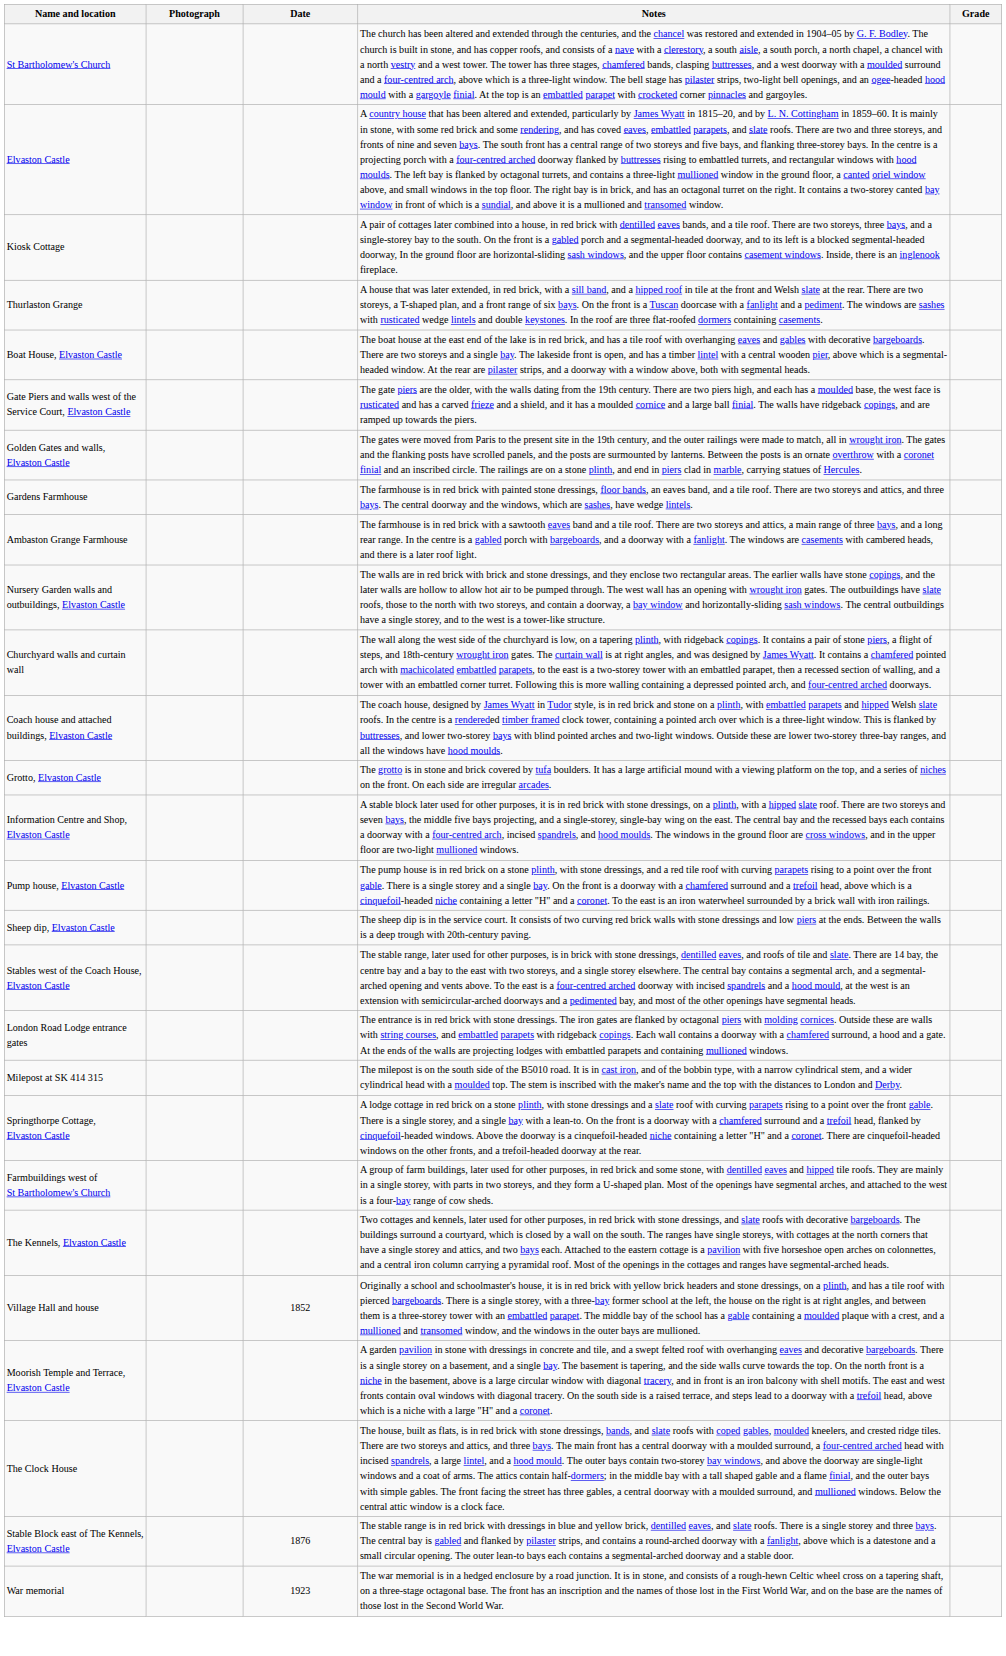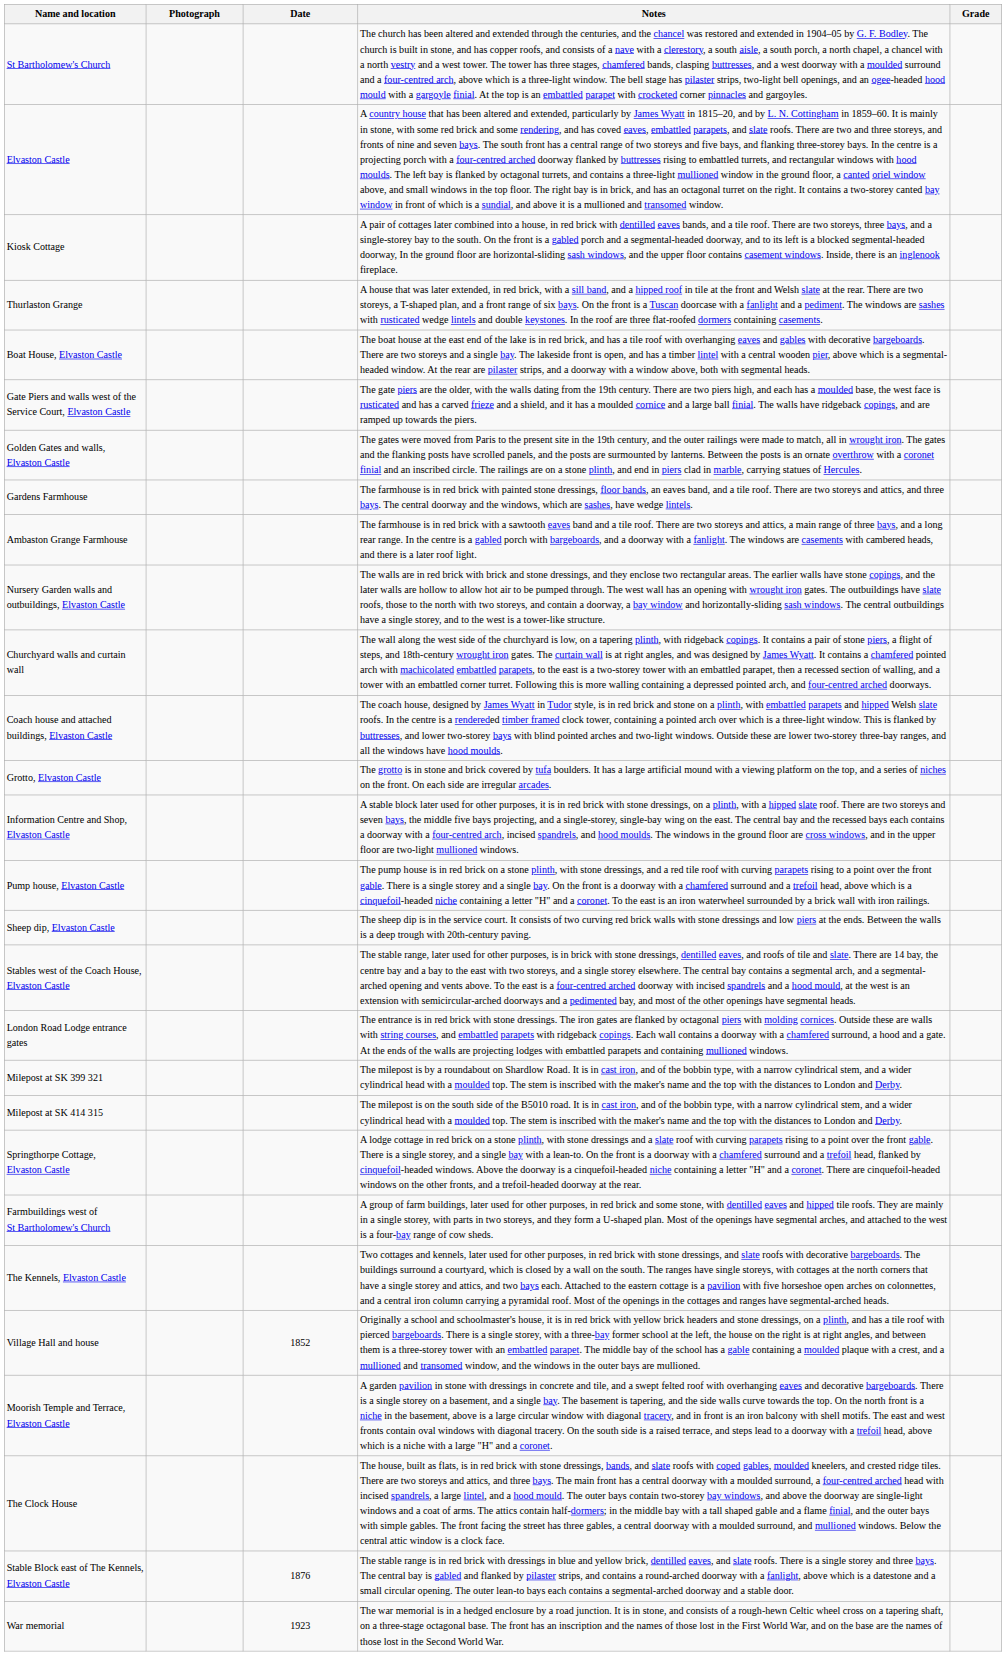 <table class="wikitable sortable plainrowheaders" style="width:100%; border:0; text-align:left; line-height:150%;">
 <tr>
 <th scope="col"  style="width:150px">Name and location</th>
 <th scope="col"  style="width:100px" class="unsortable">Photograph</th>
 <th scope="col"  style="width:120px">Date</th>
 <th scope="col"  style="width:650px" class="unsortable">Notes</th>
 <th scope="col"  style="width:50px">Grade</th>
 </tr>
 <tr>
 <td><a href='#'>St Bartholomew's Church</a><br><small></small></td>
 <td></td>
 <td align="center"></td>
 <td>The church has been altered and extended through the centuries, and the <a href='#'>chancel</a> was restored and extended in 1904–05 by <a href='#'>G. F. Bodley</a>.  The church is built in stone, and has copper roofs, and consists of a <a href='#'>nave</a> with a <a href='#'>clerestory</a>, a south <a href='#'>aisle</a>, a south porch, a north chapel, a chancel with a north <a href='#'>vestry</a> and a west tower.  The tower has three stages, <a href='#'>chamfered</a> bands, clasping <a href='#'>buttresses</a>, and a west doorway with a <a href='#'>moulded</a> surround and a <a href='#'>four-centred arch</a>, above which is a three-light window.  The bell stage has <a href='#'>pilaster</a> strips, two-light bell openings, and an <a href='#'>ogee</a>-headed <a href='#'>hood mould</a> with a <a href='#'>gargoyle</a> <a href='#'>finial</a>.  At the top is an <a href='#'>embattled</a> <a href='#'>parapet</a> with <a href='#'>crocketed</a> corner <a href='#'>pinnacles</a> and gargoyles.</td>
 <td align="center" ></td>
 </tr>
 <tr>
 <td><a href='#'>Elvaston Castle</a><br><small></small></td>
 <td></td>
 <td align="center"></td>
 <td>A <a href='#'>country house</a> that has been altered and extended, particularly by <a href='#'>James Wyatt</a> in 1815–20, and by <a href='#'>L. N. Cottingham</a> in 1859–60.  It is mainly in stone, with some red brick and some <a href='#'>rendering</a>, and has coved <a href='#'>eaves</a>, <a href='#'>embattled</a> <a href='#'>parapets</a>, and <a href='#'>slate</a> roofs.  There are two and three storeys, and fronts of nine and seven <a href='#'>bays</a>.  The south front has a central range of two storeys and five bays, and flanking three-storey bays.  In the centre is a projecting porch with a <a href='#'>four-centred arched</a> doorway flanked by <a href='#'>buttresses</a> rising to embattled turrets, and rectangular windows with <a href='#'>hood moulds</a>.  The left bay is flanked by octagonal turrets, and contains a three-light <a href='#'>mullioned</a> window in the ground floor, a <a href='#'>canted</a> <a href='#'>oriel window</a> above, and small windows in the top floor.  The right bay is in brick, and has an octagonal turret on the right.  It contains a two-storey canted <a href='#'>bay window</a> in front of which is a <a href='#'>sundial</a>, and above it is a mullioned and <a href='#'>transomed</a> window.</td>
 <td align="center" ></td>
 </tr>
 <tr>
 <td>Kiosk Cottage<br><small></small></td>
 <td></td>
 <td align="center"></td>
 <td>A pair of cottages later combined into a house, in red brick with <a href='#'>dentilled</a> <a href='#'>eaves</a> bands, and a tile roof.  There are two storeys, three <a href='#'>bays</a>, and a single-storey bay to the south. On the front is a <a href='#'>gabled</a> porch and a segmental-headed doorway, and to its left is a blocked segmental-headed doorway,  In the ground floor are horizontal-sliding <a href='#'>sash windows</a>, and the upper floor contains <a href='#'>casement windows</a>.  Inside, there is an <a href='#'>inglenook</a> fireplace.</td>
 <td align="center" ></td>
 </tr>
 <tr>
 <td>Thurlaston Grange<br><small></small></td>
 <td></td>
 <td align="center"></td>
 <td>A house that was later extended, in red brick, with a <a href='#'>sill band</a>, and a <a href='#'>hipped roof</a> in tile at the front and Welsh <a href='#'>slate</a> at the rear.  There are two storeys, a T-shaped plan, and a front range of six <a href='#'>bays</a>.  On the front is a <a href='#'>Tuscan</a> doorcase with a <a href='#'>fanlight</a> and a <a href='#'>pediment</a>.  The windows are <a href='#'>sashes</a> with <a href='#'>rusticated</a> wedge <a href='#'>lintels</a> and double <a href='#'>keystones</a>.  In the roof are three flat-roofed <a href='#'>dormers</a> containing <a href='#'>casements</a>.</td>
 <td align="center" ></td>
 </tr>
 <tr>
 <td>Boat House, <a href='#'>Elvaston Castle</a><br><small></small></td>
 <td></td>
 <td align="center"></td>
 <td>The boat house at the east end of the lake is in red brick, and has a tile roof with overhanging <a href='#'>eaves</a> and <a href='#'>gables</a> with decorative <a href='#'>bargeboards</a>.  There are two storeys and a single <a href='#'>bay</a>.  The lakeside front is open, and has a timber <a href='#'>lintel</a> with a central wooden <a href='#'>pier</a>, above which is a segmental-headed window.  At the rear are <a href='#'>pilaster</a> strips, and a doorway with a window above, both with segmental heads.</td>
 <td align="center" ></td>
 </tr>
 <tr>
 <td>Gate Piers and walls west of the Service Court, <a href='#'>Elvaston Castle</a><br><small></small></td>
 <td></td>
 <td align="center"></td>
 <td>The gate <a href='#'>piers</a> are the older, with the walls dating from the 19th century.  There are two piers  high, and each has a <a href='#'>moulded</a> base, the west face is <a href='#'>rusticated</a> and has a carved <a href='#'>frieze</a> and a shield, and it has a moulded <a href='#'>cornice</a> and a large ball <a href='#'>finial</a>.  The walls have ridgeback <a href='#'>copings</a>, and are ramped up towards the piers.</td>
 <td align="center" ></td>
 </tr>
 <tr>
 <td>Golden Gates and walls,<br><a href='#'>Elvaston Castle</a><br><small></small></td>
 <td></td>
 <td align="center"></td>
 <td>The gates were moved from Paris to the present site in the 19th century, and the outer railings were made to match, all in <a href='#'>wrought iron</a>.  The gates and the flanking posts have scrolled panels, and the posts are surmounted by lanterns.  Between the posts is an ornate <a href='#'>overthrow</a> with a <a href='#'>coronet</a> <a href='#'>finial</a> and an inscribed circle.  The railings are on a stone <a href='#'>plinth</a>, and end in <a href='#'>piers</a> clad in <a href='#'>marble</a>, carrying statues of <a href='#'>Hercules</a>.</td>
 <td align="center" ></td>
 </tr>
 <tr>
 <td>Gardens Farmhouse<br><small></small></td>
 <td></td>
 <td align="center"></td>
 <td>The farmhouse is in red brick with painted stone dressings, <a href='#'>floor bands</a>, an eaves band, and a tile roof.  There are two storeys and attics, and three <a href='#'>bays</a>.  The central doorway and the windows, which are <a href='#'>sashes</a>, have wedge <a href='#'>lintels</a>.</td>
 <td align="center" ></td>
 </tr>
 <tr>
 <td>Ambaston Grange Farmhouse<br><small></small></td>
 <td></td>
 <td align="center"></td>
 <td>The farmhouse is in red brick with a sawtooth <a href='#'>eaves</a> band and a tile roof.  There are two storeys and attics, a main range of three <a href='#'>bays</a>, and a long rear range.  In the centre is a <a href='#'>gabled</a> porch with <a href='#'>bargeboards</a>, and a doorway with a <a href='#'>fanlight</a>.  The windows are <a href='#'>casements</a> with cambered heads, and there is a later roof light.</td>
 <td align="center" ></td>
 </tr>
 <tr>
 <td>Nursery Garden walls and outbuildings, <a href='#'>Elvaston Castle</a><br><small></small></td>
 <td></td>
 <td align="center"></td>
 <td>The walls are in red brick with brick and stone dressings, and they enclose two rectangular areas.  The earlier walls have stone <a href='#'>copings</a>, and the later walls are hollow to allow hot air to be pumped through.  The west wall has an opening with <a href='#'>wrought iron</a> gates.  The outbuildings have <a href='#'>slate</a> roofs, those to the north with two storeys, and contain a doorway, a <a href='#'>bay window</a> and horizontally-sliding <a href='#'>sash windows</a>.  The central outbuildings have a single storey, and to the west is a tower-like structure.</td>
 <td align="center" ></td>
 </tr>
 <tr>
 <td>Churchyard walls and curtain wall<br><small></small></td>
 <td></td>
 <td align="center"></td>
 <td>The wall along the west side of the churchyard is low, on a tapering <a href='#'>plinth</a>, with ridgeback <a href='#'>copings</a>.  It contains a pair of stone <a href='#'>piers</a>, a flight of steps, and 18th-century <a href='#'>wrought iron</a> gates.  The <a href='#'>curtain wall</a> is at right angles, and was designed by <a href='#'>James Wyatt</a>.  It contains a <a href='#'>chamfered</a> pointed arch with <a href='#'>machicolated</a> <a href='#'>embattled</a> <a href='#'>parapets</a>, to the east is a two-storey tower with an embattled parapet, then a recessed section of walling, and a tower with an embattled corner turret.  Following this is more walling containing a depressed pointed arch, and <a href='#'>four-centred arched</a> doorways.</td>
 <td align="center" ></td>
 </tr>
 <tr>
 <td>Coach house and attached buildings, <a href='#'>Elvaston Castle</a><br><small></small></td>
 <td></td>
 <td align="center"></td>
 <td>The coach house, designed by <a href='#'>James Wyatt</a> in <a href='#'>Tudor</a> style, is in red brick and stone on a <a href='#'>plinth</a>, with <a href='#'>embattled</a> <a href='#'>parapets</a> and <a href='#'>hipped</a> Welsh <a href='#'>slate</a> roofs.  In the centre is a <a href='#'>rendered</a>ed <a href='#'>timber framed</a> clock tower, containing a pointed arch over which is a three-light window.  This is flanked by <a href='#'>buttresses</a>, and lower two-storey <a href='#'>bays</a> with blind pointed arches and two-light windows.  Outside these are lower two-storey three-bay ranges, and all the windows have <a href='#'>hood moulds</a>.</td>
 <td align="center" ></td>
 </tr>
 <tr>
 <td>Grotto, <a href='#'>Elvaston Castle</a><br><small></small></td>
 <td></td>
 <td align="center"></td>
 <td>The <a href='#'>grotto</a> is in stone and brick covered by <a href='#'>tufa</a> boulders.  It has a large artificial mound with a viewing platform on the top, and a series of <a href='#'>niches</a> on the front.  On each side are irregular <a href='#'>arcades</a>.</td>
 <td align="center" ></td>
 </tr>
 <tr>
 <td>Information Centre and Shop, <a href='#'>Elvaston Castle</a><br><small></small></td>
 <td></td>
 <td align="center"></td>
 <td>A stable block later used for other purposes, it is in red brick with stone dressings, on a <a href='#'>plinth</a>, with a <a href='#'>hipped</a> <a href='#'>slate</a> roof.  There are two storeys and seven <a href='#'>bays</a>, the middle five bays projecting, and a single-storey, single-bay wing on the east.  The central bay and the recessed bays each contains a doorway with a <a href='#'>four-centred arch</a>, incised <a href='#'>spandrels</a>, and <a href='#'>hood moulds</a>.  The windows in the ground floor are <a href='#'>cross windows</a>, and in the upper floor are two-light <a href='#'>mullioned</a> windows.</td>
 <td align="center" ></td>
 </tr>
 <tr>
 <td>Pump house, <a href='#'>Elvaston Castle</a><br><small></small></td>
 <td></td>
 <td align="center"></td>
 <td>The pump house is in red brick on a stone <a href='#'>plinth</a>, with stone dressings, and a red tile roof with curving <a href='#'>parapets</a> rising to a point over the front <a href='#'>gable</a>.  There is a single storey and a single <a href='#'>bay</a>.  On the front is a doorway with a <a href='#'>chamfered</a> surround and a <a href='#'>trefoil</a> head, above which is a <a href='#'>cinquefoil</a>-headed <a href='#'>niche</a> containing a letter "H" and a <a href='#'>coronet</a>.  To the east is an iron waterwheel surrounded by a brick wall with iron railings.</td>
 <td align="center" ></td>
 </tr>
 <tr>
 <td>Sheep dip, <a href='#'>Elvaston Castle</a><br><small></small></td>
 <td></td>
 <td align="center"></td>
 <td>The sheep dip is in the service court.  It consists of two curving red brick walls with stone dressings and low <a href='#'>piers</a> at the ends.  Between the walls is a deep trough with 20th-century paving.</td>
 <td align="center" ></td>
 </tr>
 <tr>
 <td>Stables west of the Coach House, <a href='#'>Elvaston Castle</a><br><small></small></td>
 <td></td>
 <td align="center"></td>
 <td>The stable range, later used for other purposes, is in brick with stone dressings, <a href='#'>dentilled</a> <a href='#'>eaves</a>, and roofs of tile and <a href='#'>slate</a>.  There are 14 bay, the centre bay and a bay to the east with two storeys, and a single storey elsewhere.  The central bay contains a segmental arch, and a segmental-arched opening and vents above.  To the east is a <a href='#'>four-centred arched</a> doorway with incised <a href='#'>spandrels</a> and a <a href='#'>hood mould</a>, at the west is an extension with semicircular-arched doorways and a <a href='#'>pedimented</a> bay, and most of the other openings have segmental heads.</td>
 <td align="center" ></td>
 </tr>
 <tr>
 <td>London Road Lodge entrance gates<br><small></small></td>
 <td></td>
 <td align="center"></td>
 <td>The entrance is in red brick with stone dressings.  The iron gates are flanked by octagonal <a href='#'>piers</a> with <a href='#'>molding</a> <a href='#'>cornices</a>.  Outside these are walls with <a href='#'>string courses</a>, and <a href='#'>embattled</a> <a href='#'>parapets</a> with ridgeback <a href='#'>copings</a>.  Each wall contains a doorway with a <a href='#'>chamfered</a> surround, a hood and a gate.  At the ends of the walls are projecting lodges with embattled parapets and containing <a href='#'>mullioned</a> windows.</td>
 <td align="center" ></td>
 </tr>
 <tr>
+<td>Milepost at SK 399 321<br><small></small></td>
+<td></td>
+<td align="center"></td>
+<td>The milepost is by a roundabout on Shardlow Road.  It is in <a href='#'>cast iron</a>, and of the bobbin type, with a narrow cylindrical stem, and a wider cylindrical head with a <a href='#'>moulded</a> top.  The stem is inscribed with the maker's name and the top with the distances to London and <a href='#'>Derby</a>.</td>
+<td align="center" ></td>
+</tr>
+<tr>
 <td>Milepost at SK 414 315<br><small></small></td>
 <td></td>
 <td align="center"></td>
 <td>The milepost is on the south side of the B5010 road.  It is in <a href='#'>cast iron</a>, and of the bobbin type, with a narrow cylindrical stem, and a wider cylindrical head with a <a href='#'>moulded</a> top.  The stem is inscribed with the maker's name and the top with the distances to London and <a href='#'>Derby</a>.</td>
 <td align="center" ></td>
 </tr>
 <tr>
 <td>Springthorpe Cottage,<br><a href='#'>Elvaston Castle</a><br><small></small></td>
 <td></td>
 <td align="center"></td>
 <td>A lodge cottage in red brick on a stone <a href='#'>plinth</a>, with stone dressings and a <a href='#'>slate</a> roof with curving <a href='#'>parapets</a> rising to a point over the front <a href='#'>gable</a>. There is a single storey, and a single <a href='#'>bay</a> with a lean-to.  On the front is a doorway with a <a href='#'>chamfered</a> surround and a <a href='#'>trefoil</a> head, flanked by <a href='#'>cinquefoil</a>-headed windows.  Above the doorway is a cinquefoil-headed <a href='#'>niche</a> containing a letter "H" and a <a href='#'>coronet</a>.  There are cinquefoil-headed windows on the other fronts, and a trefoil-headed doorway at the rear.</td>
 <td align="center" ></td>
 </tr>
 <tr>
 <td>Farmbuildings west of <a href='#'>St Bartholomew's Church</a><br><small></small></td>
 <td></td>
 <td align="center"></td>
 <td>A group of farm buildings, later used for other purposes, in red brick and some stone, with <a href='#'>dentilled</a> <a href='#'>eaves</a> and <a href='#'>hipped</a> tile roofs.  They are mainly in a single storey, with parts in two storeys, and they form a U-shaped plan.  Most of the openings have segmental arches, and attached to the west is a four-<a href='#'>bay</a> range of cow sheds.</td>
 <td align="center" ></td>
 </tr>
 <tr>
 <td>The Kennels, <a href='#'>Elvaston Castle</a><br><small></small></td>
 <td></td>
 <td align="center"></td>
 <td>Two cottages and kennels, later used for other purposes, in red brick with stone dressings, and <a href='#'>slate</a> roofs with decorative <a href='#'>bargeboards</a>.  The buildings surround a courtyard, which is closed by a wall on the south.  The ranges have single storeys, with cottages at the north corners that have a single storey and attics, and two <a href='#'>bays</a> each.  Attached to the eastern cottage is a <a href='#'>pavilion</a> with five horseshoe open arches on colonnettes, and a central iron column carrying a pyramidal roof.  Most of the openings in the cottages and ranges have segmental-arched heads.</td>
 <td align="center" ></td>
 </tr>
 <tr>
 <td>Village Hall and house<br><small></small></td>
 <td></td>
 <td align="center">1852</td>
 <td>Originally a school and schoolmaster's house, it is in red brick with yellow brick headers and stone dressings, on a <a href='#'>plinth</a>, and has a tile roof with pierced <a href='#'>bargeboards</a>.  There is a single storey, with a three-<a href='#'>bay</a> former school at the left, the house on the right is at right angles, and between them is a three-storey tower with an <a href='#'>embattled</a> <a href='#'>parapet</a>.  The middle bay of the school has a <a href='#'>gable</a> containing a <a href='#'>moulded</a> plaque with a crest, and a <a href='#'>mullioned</a> and <a href='#'>transomed</a> window, and the windows in the outer bays are mullioned.</td>
 <td align="center" ></td>
 </tr>
 <tr>
 <td>Moorish Temple and Terrace,<br><a href='#'>Elvaston Castle</a><br><small></small></td>
 <td></td>
 <td align="center"></td>
 <td>A garden <a href='#'>pavilion</a> in stone with dressings in concrete and tile, and a swept felted roof with overhanging <a href='#'>eaves</a> and decorative <a href='#'>bargeboards</a>.  There is a single storey on a basement, and a single <a href='#'>bay</a>.  The basement is tapering, and the side walls curve towards the top.  On the north front is a <a href='#'>niche</a> in the basement, above is a large circular window with diagonal <a href='#'>tracery</a>, and in front is an iron balcony with shell motifs. The east and west fronts contain oval windows with diagonal tracery.  On the south side is a raised terrace, and steps lead to a doorway with a <a href='#'>trefoil</a> head, above which is a niche with a large "H" and a <a href='#'>coronet</a>.</td>
 <td align="center" ></td>
 </tr>
 <tr>
 <td>The Clock House<br><small></small></td>
 <td></td>
 <td align="center"></td>
 <td>The house, built as flats, is in red brick with stone dressings, <a href='#'>bands</a>, and <a href='#'>slate</a> roofs with <a href='#'>coped</a> <a href='#'>gables</a>, <a href='#'>moulded</a> kneelers, and crested ridge tiles.  There are two storeys and attics, and three <a href='#'>bays</a>.  The main front has a central doorway with a moulded surround, a <a href='#'>four-centred arched</a> head with incised <a href='#'>spandrels</a>, a large <a href='#'>lintel</a>, and a <a href='#'>hood mould</a>.  The outer bays contain two-storey <a href='#'>bay windows</a>, and above the doorway are single-light windows and a coat of arms.  The attics contain half-<a href='#'>dormers</a>; in the middle bay with a tall shaped gable and a flame <a href='#'>finial</a>, and the outer bays with simple gables.  The front facing the street has three gables, a central doorway with a moulded surround, and <a href='#'>mullioned</a> windows.  Below the central attic window is a clock face.</td>
 <td align="center" ></td>
 </tr>
 <tr>
 <td>Stable Block east of The Kennels, <a href='#'>Elvaston Castle</a><br><small></small></td>
 <td></td>
 <td align="center">1876</td>
 <td>The stable range is in red brick with dressings in blue and yellow brick, <a href='#'>dentilled</a> <a href='#'>eaves</a>, and <a href='#'>slate</a> roofs.  There is a single storey and three <a href='#'>bays</a>.  The central bay is <a href='#'>gabled</a> and flanked by <a href='#'>pilaster</a> strips, and contains a round-arched doorway with a <a href='#'>fanlight</a>, above which is a datestone and a small circular opening.  The outer lean-to bays each contains a segmental-arched doorway and a stable door.</td>
 <td align="center" ></td>
 </tr>
 <tr>
 <td>War memorial<br><small></small></td>
 <td></td>
 <td align="center">1923</td>
 <td>The war memorial is in a hedged enclosure by a road junction.  It is in stone, and consists of a rough-hewn Celtic wheel cross on a tapering shaft, on a three-stage octagonal base.  The front has an inscription and the names of those lost in the First World War, and on the base are the names of those lost in the Second World War.</td>
 <td align="center" ></td>
 </tr>
 <tr>
 </tr>
 </table>
